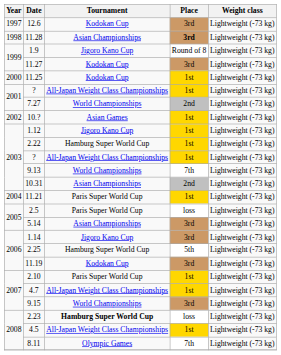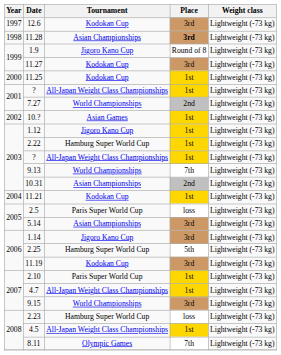 <table class="wikitable" style="text-align:center; font-size: 75%;">
 <tr>
 <th>Year</th>
 <th>Date</th>
 <th>Tournament</th>
 <th>Place</th>
 <th>Weight class</th>
 </tr>
 <tr>
 <td>1997</td>
 <td>12.6</td>
 <td><a href='#'>Kodokan Cup</a></td>
 <td bgcolor="cc9966" align="center">  3rd</td>
 <td>Lightweight (-73 kg)</td>
 </tr>
 <tr>
 <td>1998</td>
 <td>11.28</td>
 <td><a href='#'>Asian Championships</a></td>
 <td bgcolor="cc9966" align="center"><strong>  3rd</strong></td>
 <td>Lightweight (-73 kg)</td>
 </tr>
 <tr>
 <td rowspan=2>1999</td>
 <td>1.9</td>
 <td><a href='#'>Jigoro Kano Cup</a></td>
 <td bgcolor="white" align="center">Round of 8</td>
 <td>Lightweight (-73 kg)</td>
 </tr>
 <tr>
 <td>11.27</td>
 <td><a href='#'>Kodokan Cup</a></td>
 <td bgcolor="cc9966" align="center">  3rd</td>
 <td>Lightweight (-73 kg)</td>
 </tr>
 <tr>
 <td>2000</td>
 <td>11.25</td>
 <td><a href='#'>Kodokan Cup</a></td>
 <td bgcolor="gold" align="center">  1st</td>
 <td>Lightweight (-73 kg)</td>
 </tr>
 <tr>
 <td rowspan=2>2001</td>
 <td>?</td>
 <td><a href='#'>All-Japan Weight Class Championships</a></td>
 <td bgcolor="gold" align="center">  1st</td>
 <td>Lightweight (-73 kg)</td>
 </tr>
 <tr>
 <td>7.27</td>
 <td><a href='#'>World Championships</a></td>
 <td bgcolor="silver" align="center">  2nd</td>
 <td>Lightweight (-73 kg)</td>
 </tr>
 <tr>
 <td>2002</td>
 <td>10.?</td>
 <td><a href='#'>Asian Games</a></td>
 <td bgcolor="gold" align="center">  1st</td>
 <td>Lightweight (-73 kg)</td>
 </tr>
 <tr>
 <td rowspan=5>2003</td>
 <td>1.12</td>
 <td><a href='#'>Jigoro Kano Cup</a></td>
 <td bgcolor="gold" align="center">  1st</td>
 <td>Lightweight (-73 kg)</td>
 </tr>
 <tr>
 <td>2.22</td>
 <td>Hamburg Super World Cup</td>
 <td bgcolor="gold" align="center">  1st</td>
 <td>Lightweight (-73 kg)</td>
 </tr>
 <tr>
 <td>?</td>
 <td><a href='#'>All-Japan Weight Class Championships</a></td>
 <td bgcolor="gold" align="center">  1st</td>
 <td>Lightweight (-73 kg)</td>
 </tr>
 <tr>
 <td>9.13</td>
 <td><a href='#'>World Championships</a></td>
 <td bgcolor="white" align="center">7th</td>
 <td>Lightweight (-73 kg)</td>
 </tr>
 <tr>
 <td>10.31</td>
 <td><a href='#'>Asian Championships</a></td>
 <td bgcolor="silver" align="center">  2nd</td>
 <td>Lightweight (-73 kg)</td>
 </tr>
 <tr>
 <td>2004</td>
 <td>11.21</td>
-<td>Paris Super World Cup</td>
+<td><a href='#'>Kodokan Cup</a></td>
 <td bgcolor="gold" align="center">  1st</td>
 <td>Lightweight (-73 kg)</td>
 </tr>
 <tr>
 <td rowspan=2>2005</td>
 <td>2.5</td>
 <td>Paris Super World Cup</td>
 <td bgcolor="white" align="center">loss</td>
 <td>Lightweight (-73 kg)</td>
 </tr>
 <tr>
 <td>5.14</td>
 <td><a href='#'>Asian Championships</a></td>
 <td bgcolor="cc9966" align="center">  3rd</td>
 <td>Lightweight (-73 kg)</td>
 </tr>
 <tr>
 <td rowspan=3>2006</td>
 <td>1.14</td>
 <td><a href='#'>Jigoro Kano Cup</a></td>
 <td bgcolor="cc9966" align="center">  3rd</td>
 <td>Lightweight (-73 kg)</td>
 </tr>
 <tr>
 <td>2.25</td>
 <td>Hamburg Super World Cup</td>
 <td bgcolor="white" align="center">5th</td>
 <td>Lightweight (-73 kg)</td>
 </tr>
 <tr>
 <td>11.19</td>
 <td><a href='#'>Kodokan Cup</a></td>
 <td bgcolor="cc9966" align="center">  3rd</td>
 <td>Lightweight (-73 kg)</td>
 </tr>
 <tr>
 <td rowspan=3>2007</td>
 <td>2.10</td>
 <td>Paris Super World Cup</td>
 <td bgcolor="gold" align="center">  1st</td>
 <td>Lightweight (-73 kg)</td>
 </tr>
 <tr>
 <td>4.7</td>
 <td><a href='#'>All-Japan Weight Class Championships</a></td>
 <td bgcolor="gold" align="center">  1st</td>
 <td>Lightweight (-73 kg)</td>
 </tr>
 <tr>
 <td>9.15</td>
 <td><a href='#'>World Championships</a></td>
 <td bgcolor="cc9966" align="center">  3rd</td>
 <td>Lightweight (-73 kg)</td>
 </tr>
 <tr>
 <td rowspan=3>2008</td>
 <td>2.23</td>
-<td><strong>Hamburg Super World Cup</strong></td>
+<td>Hamburg Super World Cup</td>
 <td bgcolor="white" align="center">loss</td>
 <td>Lightweight (-73 kg)</td>
 </tr>
 <tr>
 <td>4.5</td>
 <td><a href='#'>All-Japan Weight Class Championships</a></td>
 <td bgcolor="gold" align="center">  1st</td>
 <td>Lightweight (-73 kg)</td>
 </tr>
 <tr>
 <td>8.11</td>
 <td><a href='#'>Olympic Games</a></td>
 <td bgcolor="white" align="center">7th</td>
 <td>Lightweight (-73 kg)</td>
 </tr>
 <tr>
 </tr>
 </table>
